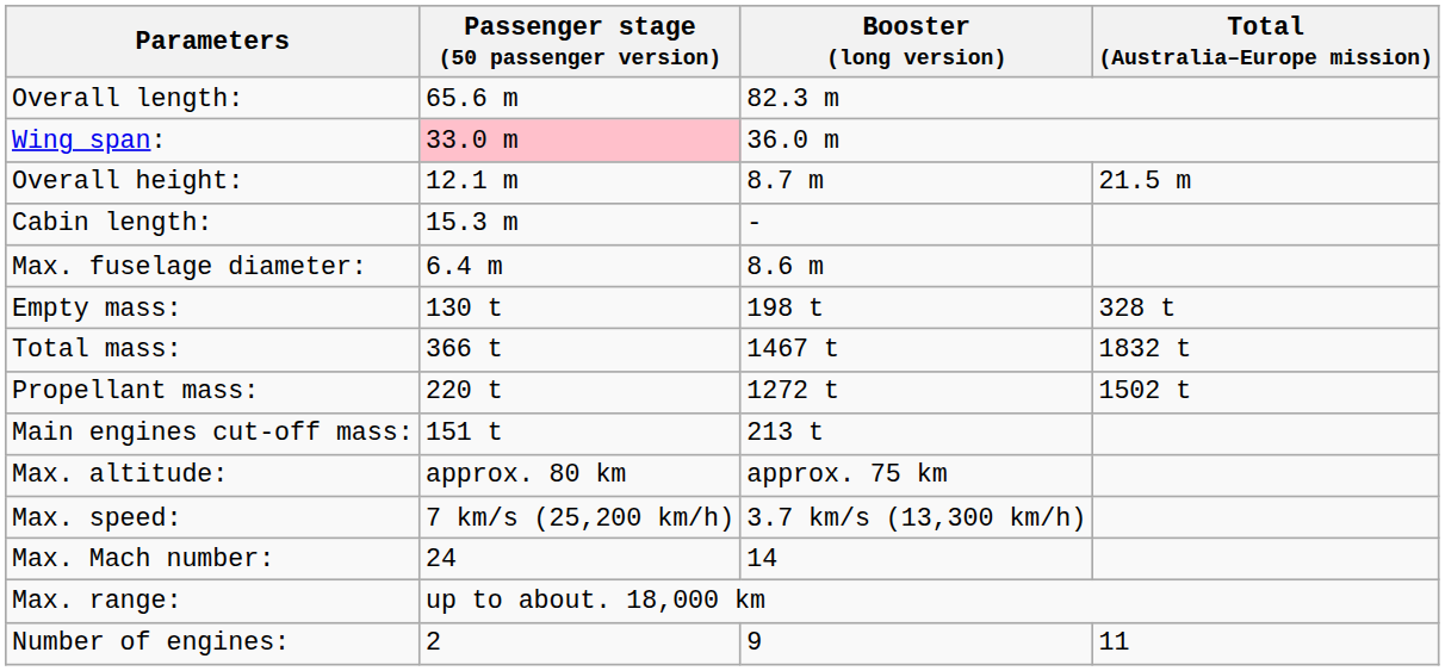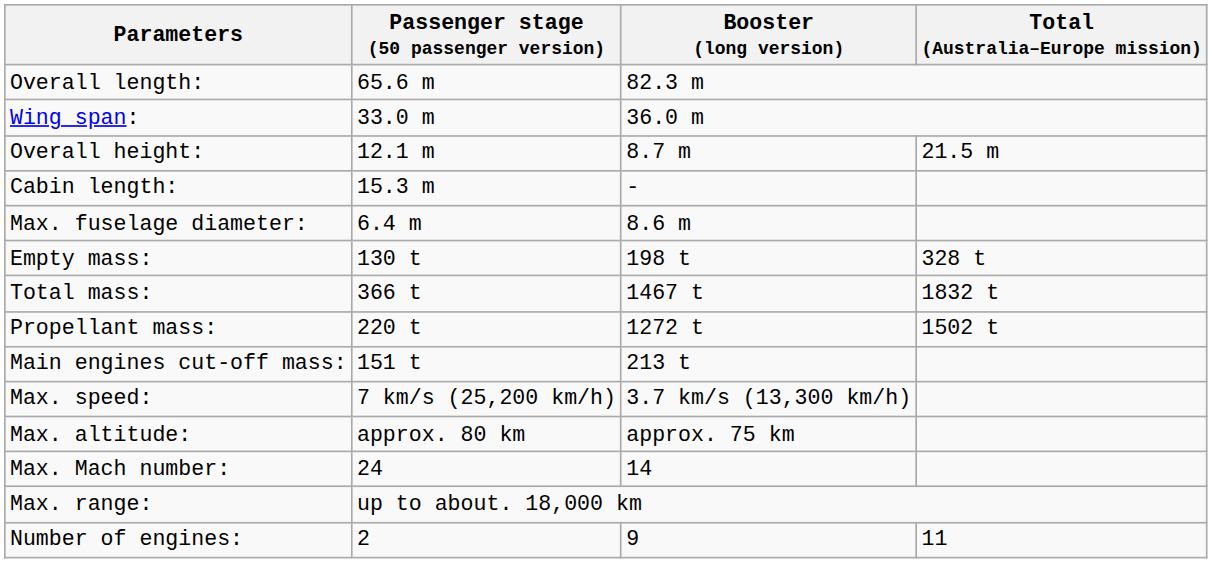 <table class="wikitable">
 <tr class="hintergrundfarbe8">
 <th>Parameters</th>
 <th>Passenger stage <br><small>(50 passenger version)</small></th>
 <th>Booster<br><small>(long version)</small></th>
 <th>Total<br><small>(Australia–Europe mission)</small></th>
 </tr>
 <tr>
 <td>Overall length:</td>
 <td>65.6 m</td>
 <td colspan="2">82.3 m</td>
 </tr>
 <tr>
 <td><a href='#'>Wing span</a>:</td>
-<td style="background: pink;">33.0 m</td>
+<td>33.0 m</td>
 <td colspan="2">36.0 m</td>
 </tr>
 <tr>
 <td>Overall height:</td>
 <td>12.1 m</td>
 <td>8.7 m</td>
 <td>21.5 m</td>
 </tr>
 <tr>
 <td>Cabin length:</td>
 <td>15.3 m</td>
 <td>-</td>
 <td></td>
 </tr>
 <tr>
 <td>Max. fuselage diameter:</td>
 <td>6.4 m</td>
 <td>8.6 m</td>
 <td></td>
 </tr>
 <tr>
 <td>Empty mass:</td>
 <td>130 t</td>
 <td>198 t</td>
 <td>328 t</td>
 </tr>
 <tr>
 <td>Total mass:</td>
 <td>366 t</td>
 <td>1467 t</td>
 <td>1832 t</td>
 </tr>
 <tr>
 <td>Propellant mass:</td>
 <td>220 t</td>
 <td>1272 t</td>
 <td>1502 t</td>
 </tr>
 <tr>
 <td>Main engines cut-off mass:</td>
 <td>151 t</td>
 <td>213 t</td>
 <td></td>
 </tr>
 <tr>
+<td>Max. speed:</td>
+<td>7 km/s (25,200 km/h)</td>
+<td>3.7 km/s (13,300 km/h)</td>
+<td></td>
+</tr>
+<tr>
 <td>Max. altitude:</td>
 <td>approx. 80 km</td>
 <td>approx. 75 km</td>
-<td></td>
-</tr>
-<tr>
-<td>Max. speed:</td>
-<td>7 km/s (25,200 km/h)</td>
-<td>3.7 km/s (13,300 km/h)</td>
 <td></td>
 </tr>
 <tr>
 <td>Max. Mach number:</td>
 <td>24</td>
 <td>14</td>
 <td></td>
 </tr>
 <tr>
 <td>Max. range:</td>
 <td colspan="3">up to about. 18,000 km</td>
 </tr>
 <tr>
 <td>Number of engines:</td>
 <td>2</td>
 <td>9</td>
 <td>11</td>
 </tr>
 </table>
